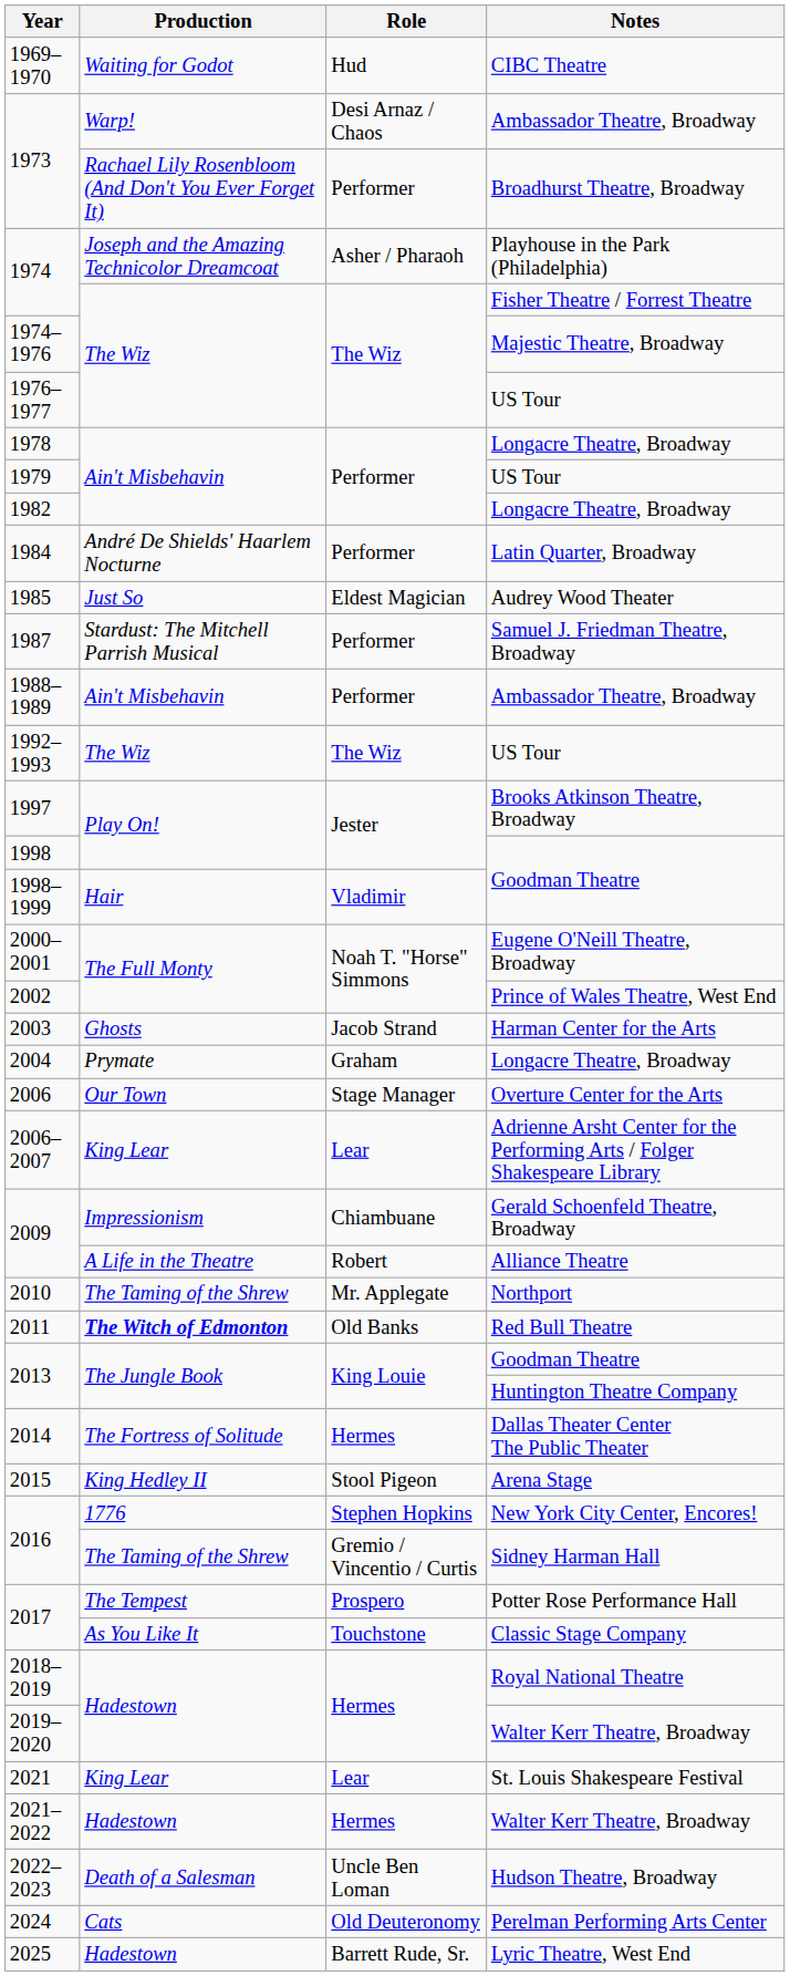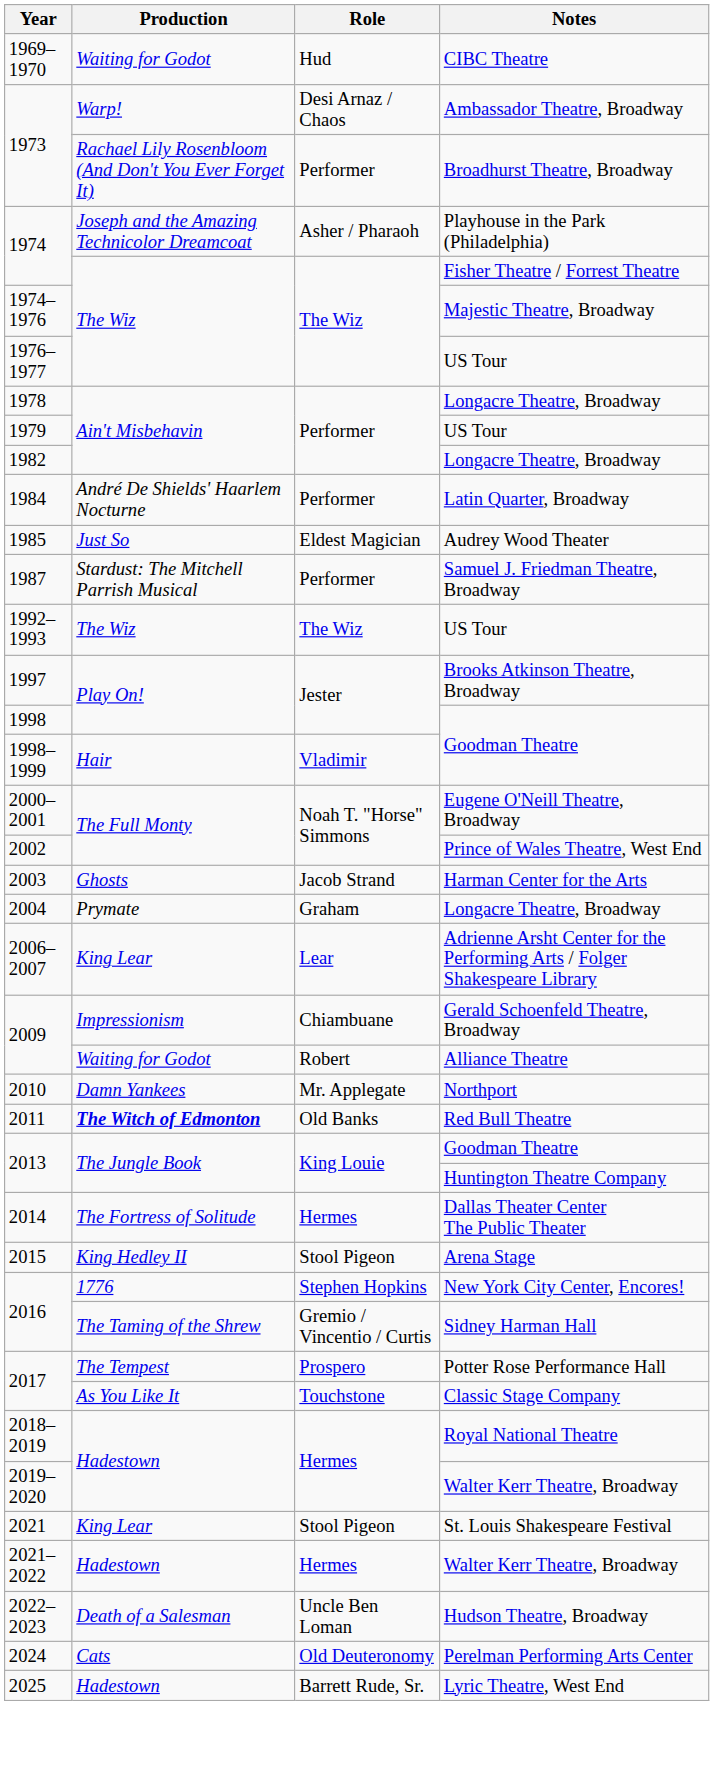 <table class="wikitable">
 <tr>
 <th>Year</th>
 <th>Production</th>
 <th>Role</th>
 <th>Notes</th>
 </tr>
 <tr>
 <td>1969–1970</td>
 <td><em><a href='#'>Waiting for Godot</a></em></td>
 <td>Hud</td>
 <td><a href='#'>CIBC Theatre</a></td>
 </tr>
 <tr>
 <td rowspan=2>1973</td>
 <td><em><a href='#'>Warp!</a></em></td>
 <td>Desi Arnaz / Chaos</td>
 <td><a href='#'>Ambassador Theatre</a>, Broadway</td>
 </tr>
 <tr>
 <td><em><a href='#'>Rachael Lily Rosenbloom (And Don't You Ever Forget It)</a></em></td>
 <td>Performer</td>
 <td><a href='#'>Broadhurst Theatre</a>, Broadway</td>
 </tr>
 <tr>
 <td rowspan=2>1974</td>
 <td><em><a href='#'>Joseph and the Amazing Technicolor Dreamcoat</a></em></td>
 <td>Asher / Pharaoh</td>
 <td>Playhouse in the Park (Philadelphia)</td>
 </tr>
 <tr>
 <td rowspan=3><em><a href='#'>The Wiz</a></em></td>
 <td rowspan=3><a href='#'>The Wiz</a></td>
 <td><a href='#'>Fisher Theatre</a> / <a href='#'>Forrest Theatre</a></td>
 </tr>
 <tr>
 <td>1974–1976</td>
 <td><a href='#'>Majestic Theatre</a>, Broadway</td>
 </tr>
 <tr>
 <td>1976–1977</td>
 <td>US Tour</td>
 </tr>
 <tr>
 <td>1978</td>
 <td rowspan=3><em><a href='#'>Ain't Misbehavin</a></em></td>
 <td rowspan=3>Performer</td>
 <td><a href='#'>Longacre Theatre</a>, Broadway</td>
 </tr>
 <tr>
 <td>1979</td>
 <td>US Tour</td>
 </tr>
 <tr>
 <td>1982</td>
 <td><a href='#'>Longacre Theatre</a>, Broadway</td>
 </tr>
 <tr>
 <td>1984</td>
 <td><em>André De Shields' Haarlem Nocturne</em></td>
 <td>Performer</td>
 <td><a href='#'>Latin Quarter</a>, Broadway</td>
 </tr>
 <tr>
 <td>1985</td>
 <td><em><a href='#'>Just So</a></em></td>
 <td>Eldest Magician</td>
 <td>Audrey Wood Theater</td>
 </tr>
 <tr>
 <td>1987</td>
 <td><em>Stardust: The Mitchell Parrish Musical</em></td>
 <td>Performer</td>
 <td><a href='#'>Samuel J. Friedman Theatre</a>, Broadway</td>
 </tr>
 <tr>
-<td>1988–1989</td>
-<td><em><a href='#'>Ain't Misbehavin</a></em></td>
-<td>Performer</td>
-<td><a href='#'>Ambassador Theatre</a>, Broadway</td>
-</tr>
-<tr>
 <td>1992–1993</td>
 <td><em><a href='#'>The Wiz</a></em></td>
 <td><a href='#'>The Wiz</a></td>
 <td>US Tour</td>
 </tr>
 <tr>
 <td>1997</td>
 <td rowspan=2><em><a href='#'>Play On!</a></em></td>
 <td rowspan=2>Jester</td>
 <td><a href='#'>Brooks Atkinson Theatre</a>, Broadway</td>
 </tr>
 <tr>
 <td>1998</td>
 <td rowspan=2><a href='#'>Goodman Theatre</a></td>
 </tr>
 <tr>
 <td>1998–1999</td>
 <td><a href='#'><em>Hair</em></a></td>
 <td><a href='#'>Vladimir</a></td>
 </tr>
 <tr>
 <td>2000–2001</td>
 <td rowspan=2><a href='#'><em>The Full Monty</em></a></td>
 <td rowspan=2>Noah T. "Horse" Simmons</td>
 <td><a href='#'>Eugene O'Neill Theatre</a>, Broadway</td>
 </tr>
 <tr>
 <td>2002</td>
 <td><a href='#'>Prince of Wales Theatre</a>, West End</td>
 </tr>
 <tr>
 <td>2003</td>
 <td><em><a href='#'>Ghosts</a></em></td>
 <td>Jacob Strand</td>
 <td><a href='#'>Harman Center for the Arts</a></td>
 </tr>
 <tr>
 <td>2004</td>
 <td><em>Prymate</em></td>
 <td>Graham</td>
 <td><a href='#'>Longacre Theatre</a>, Broadway</td>
 </tr>
 <tr>
-<td>2006</td>
-<td><em><a href='#'>Our Town</a></em></td>
-<td>Stage Manager</td>
-<td><a href='#'>Overture Center for the Arts</a></td>
-</tr>
-<tr>
 <td>2006–2007</td>
 <td><em><a href='#'>King Lear</a></em></td>
 <td><a href='#'>Lear</a></td>
 <td><a href='#'>Adrienne Arsht Center for the Performing Arts</a> / <a href='#'>Folger Shakespeare Library</a></td>
 </tr>
 <tr>
 <td rowspan=2>2009</td>
 <td><a href='#'><em>Impressionism</em></a></td>
 <td>Chiambuane</td>
 <td><a href='#'>Gerald Schoenfeld Theatre</a>, Broadway</td>
 </tr>
 <tr>
-<td><em><a href='#'>A Life in the Theatre</a></em></td>
+<td><em><a href='#'>Waiting for Godot</a></em></td>
 <td>Robert</td>
 <td><a href='#'>Alliance Theatre</a></td>
 </tr>
 <tr>
 <td>2010</td>
-<td><em><a href='#'>The Taming of the Shrew</a></em></td>
+<td><em><a href='#'>Damn Yankees</a></em></td>
 <td>Mr. Applegate</td>
 <td><a href='#'>Northport</a></td>
 </tr>
 <tr>
 <td>2011</td>
 <td><strong><em><a href='#'>The Witch of Edmonton</a></em></strong></td>
 <td>Old Banks</td>
 <td><a href='#'>Red Bull Theatre</a></td>
 </tr>
 <tr>
 <td rowspan=2>2013</td>
 <td rowspan=2><em><a href='#'>The Jungle Book</a></em></td>
 <td rowspan=2><a href='#'>King Louie</a></td>
 <td><a href='#'>Goodman Theatre</a></td>
 </tr>
 <tr>
 <td><a href='#'>Huntington Theatre Company</a></td>
 </tr>
 <tr>
 <td>2014</td>
 <td><a href='#'><em>The Fortress of Solitude</em></a></td>
 <td><a href='#'>Hermes</a></td>
 <td><a href='#'>Dallas Theater Center</a> <br> <a href='#'>The Public Theater</a></td>
 </tr>
 <tr>
 <td>2015</td>
 <td><em><a href='#'>King Hedley II</a></em></td>
 <td>Stool Pigeon</td>
 <td><a href='#'>Arena Stage</a></td>
 </tr>
 <tr>
 <td rowspan=2>2016</td>
 <td><a href='#'><em>1776</em></a></td>
 <td><a href='#'>Stephen Hopkins</a></td>
 <td><a href='#'>New York City Center</a>, <a href='#'>Encores!</a></td>
 </tr>
 <tr>
 <td><em><a href='#'>The Taming of the Shrew</a></em></td>
 <td>Gremio / Vincentio / Curtis</td>
 <td><a href='#'>Sidney Harman Hall</a></td>
 </tr>
 <tr>
 <td rowspan=2>2017</td>
 <td><em><a href='#'>The Tempest</a></em></td>
 <td><a href='#'>Prospero</a></td>
 <td>Potter Rose Performance Hall</td>
 </tr>
 <tr>
 <td><em><a href='#'>As You Like It</a></em></td>
 <td><a href='#'>Touchstone</a></td>
 <td><a href='#'>Classic Stage Company</a></td>
 </tr>
 <tr>
 <td>2018–2019</td>
 <td rowspan=2><em><a href='#'>Hadestown</a></em></td>
 <td rowspan=2><a href='#'>Hermes</a></td>
 <td><a href='#'>Royal National Theatre</a></td>
 </tr>
 <tr>
 <td>2019–2020</td>
 <td><a href='#'>Walter Kerr Theatre</a>, Broadway</td>
 </tr>
 <tr>
 <td>2021</td>
 <td><em><a href='#'>King Lear</a></em></td>
-<td><a href='#'>Lear</a></td>
+<td>Stool Pigeon</td>
 <td>St. Louis Shakespeare Festival</td>
 </tr>
 <tr>
 <td>2021–2022</td>
 <td><em><a href='#'>Hadestown</a></em></td>
 <td><a href='#'>Hermes</a></td>
 <td><a href='#'>Walter Kerr Theatre</a>, Broadway</td>
 </tr>
 <tr>
 <td>2022–2023</td>
 <td><em><a href='#'>Death of a Salesman</a></em></td>
 <td>Uncle Ben Loman</td>
 <td><a href='#'>Hudson Theatre</a>, Broadway</td>
 </tr>
 <tr>
 <td>2024</td>
 <td><a href='#'><em>Cats</em></a></td>
 <td><a href='#'>Old Deuteronomy</a></td>
 <td><a href='#'>Perelman Performing Arts Center</a></td>
 </tr>
 <tr>
 <td>2025</td>
 <td><em><a href='#'>Hadestown</a></em></td>
 <td>Barrett Rude, Sr.</td>
 <td><a href='#'>Lyric Theatre</a>, West End</td>
 </tr>
 </table>
